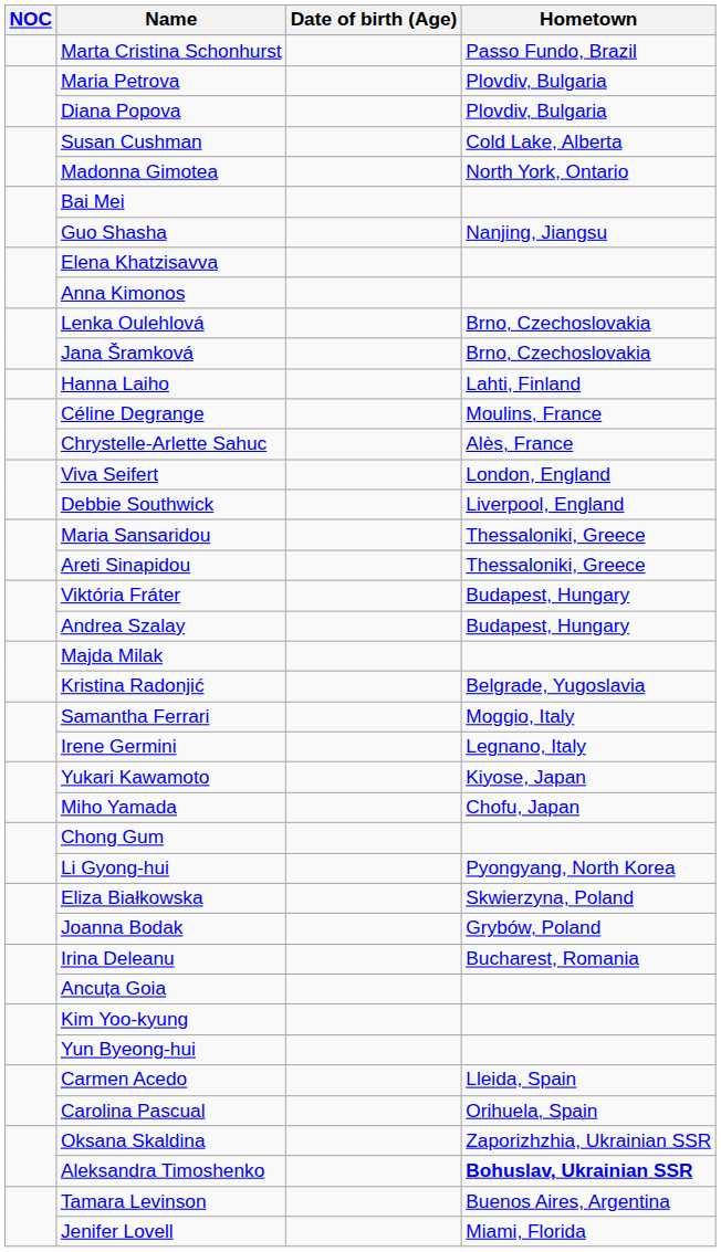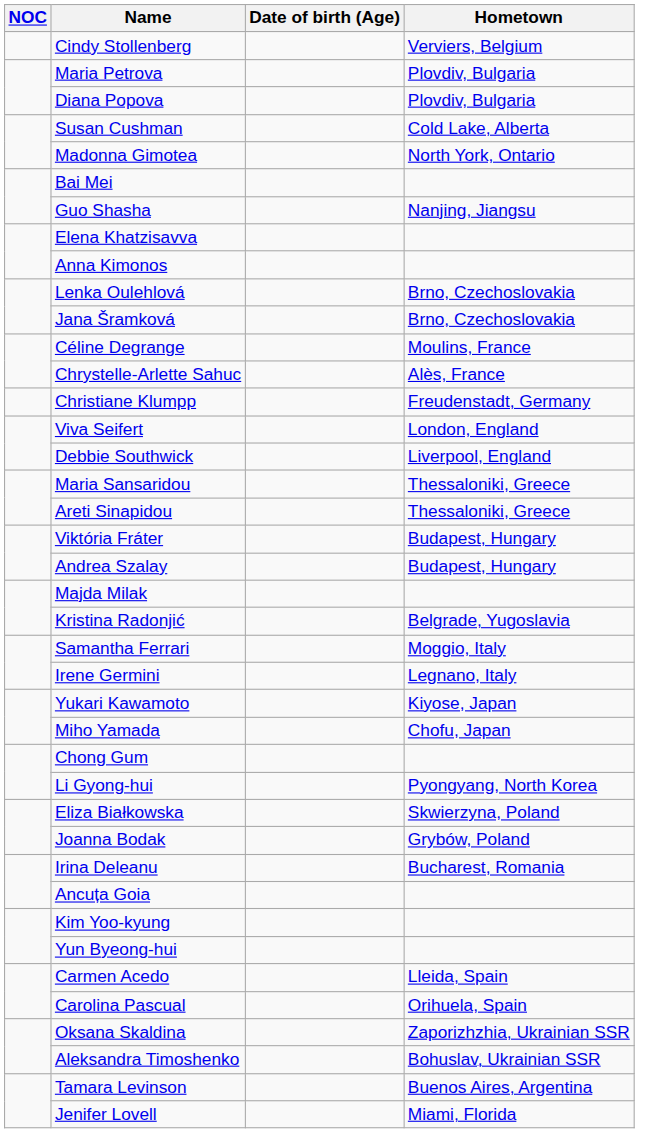 <table class="wikitable sortable">
 <tr>
 <th><a href='#'>NOC</a></th>
 <th>Name</th>
 <th>Date of birth (Age)</th>
 <th>Hometown</th>
 </tr>
 <tr>
 <td></td>
-<td><a href='#'>Marta Cristina Schonhurst</a></td>
+<td><a href='#'>Cindy Stollenberg</a></td>
 <td></td>
-<td><a href='#'>Passo Fundo, Brazil</a></td>
+<td><a href='#'>Verviers, Belgium</a></td>
 </tr>
 <tr>
 <td rowspan="2"></td>
 <td><a href='#'>Maria Petrova</a></td>
 <td></td>
 <td><a href='#'>Plovdiv, Bulgaria</a></td>
 </tr>
 <tr>
 <td><a href='#'>Diana Popova</a></td>
 <td></td>
 <td><a href='#'>Plovdiv, Bulgaria</a></td>
 </tr>
 <tr>
 <td rowspan="2"></td>
 <td><a href='#'>Susan Cushman</a></td>
 <td></td>
 <td><a href='#'>Cold Lake, Alberta</a></td>
 </tr>
 <tr>
 <td><a href='#'>Madonna Gimotea</a></td>
 <td></td>
 <td><a href='#'>North York, Ontario</a></td>
 </tr>
 <tr>
 <td rowspan="2"></td>
 <td><a href='#'>Bai Mei</a></td>
 <td></td>
 <td></td>
 </tr>
 <tr>
 <td><a href='#'>Guo Shasha</a></td>
 <td></td>
 <td><a href='#'>Nanjing, Jiangsu</a></td>
 </tr>
 <tr>
 <td rowspan="2"></td>
 <td><a href='#'>Elena Khatzisavva</a></td>
 <td></td>
 <td></td>
 </tr>
 <tr>
 <td><a href='#'>Anna Kimonos</a></td>
 <td></td>
 <td></td>
 </tr>
 <tr>
 <td rowspan="2"></td>
 <td><a href='#'>Lenka Oulehlová</a></td>
 <td></td>
 <td><a href='#'>Brno, Czechoslovakia</a></td>
 </tr>
 <tr>
 <td><a href='#'>Jana Šramková</a></td>
 <td></td>
 <td><a href='#'>Brno, Czechoslovakia</a></td>
 </tr>
 <tr>
-<td></td>
-<td><a href='#'>Hanna Laiho</a></td>
-<td></td>
-<td><a href='#'>Lahti, Finland</a></td>
-</tr>
-<tr>
 <td rowspan="2"></td>
 <td><a href='#'>Céline Degrange</a></td>
 <td></td>
 <td><a href='#'>Moulins, France</a></td>
 </tr>
 <tr>
 <td><a href='#'>Chrystelle-Arlette Sahuc</a></td>
 <td></td>
 <td><a href='#'>Alès, France</a></td>
+</tr>
+<tr>
+<td></td>
+<td><a href='#'>Christiane Klumpp</a></td>
+<td></td>
+<td><a href='#'>Freudenstadt, Germany</a></td>
 </tr>
 <tr>
 <td rowspan="2"></td>
 <td><a href='#'>Viva Seifert</a></td>
 <td></td>
 <td><a href='#'>London, England</a></td>
 </tr>
 <tr>
 <td><a href='#'>Debbie Southwick</a></td>
 <td></td>
 <td><a href='#'>Liverpool, England</a></td>
 </tr>
 <tr>
 <td rowspan="2"></td>
 <td><a href='#'>Maria Sansaridou</a></td>
 <td></td>
 <td><a href='#'>Thessaloniki, Greece</a></td>
 </tr>
 <tr>
 <td><a href='#'>Areti Sinapidou</a></td>
 <td></td>
 <td><a href='#'>Thessaloniki, Greece</a></td>
 </tr>
 <tr>
 <td rowspan="2"></td>
 <td><a href='#'>Viktória Fráter</a></td>
 <td></td>
 <td><a href='#'>Budapest, Hungary</a></td>
 </tr>
 <tr>
 <td><a href='#'>Andrea Szalay</a></td>
 <td></td>
 <td><a href='#'>Budapest, Hungary</a></td>
 </tr>
 <tr>
 <td rowspan="2"></td>
 <td><a href='#'>Majda Milak</a></td>
 <td></td>
 <td></td>
 </tr>
 <tr>
 <td><a href='#'>Kristina Radonjić</a></td>
 <td></td>
 <td><a href='#'>Belgrade, Yugoslavia</a></td>
 </tr>
 <tr>
 <td rowspan="2"></td>
 <td><a href='#'>Samantha Ferrari</a></td>
 <td></td>
 <td><a href='#'>Moggio, Italy</a></td>
 </tr>
 <tr>
 <td><a href='#'>Irene Germini</a></td>
 <td></td>
 <td><a href='#'>Legnano, Italy</a></td>
 </tr>
 <tr>
 <td rowspan="2"></td>
 <td><a href='#'>Yukari Kawamoto</a></td>
 <td></td>
 <td><a href='#'>Kiyose, Japan</a></td>
 </tr>
 <tr>
 <td><a href='#'>Miho Yamada</a></td>
 <td></td>
 <td><a href='#'>Chofu, Japan</a></td>
 </tr>
 <tr>
 <td rowspan="2"></td>
 <td><a href='#'>Chong Gum</a></td>
 <td></td>
 <td></td>
 </tr>
 <tr>
 <td><a href='#'>Li Gyong-hui</a></td>
 <td></td>
 <td><a href='#'>Pyongyang, North Korea</a></td>
 </tr>
 <tr>
 <td rowspan="2"></td>
 <td><a href='#'>Eliza Białkowska</a></td>
 <td></td>
 <td><a href='#'>Skwierzyna, Poland</a></td>
 </tr>
 <tr>
 <td><a href='#'>Joanna Bodak</a></td>
 <td></td>
 <td><a href='#'>Grybów, Poland</a></td>
 </tr>
 <tr>
 <td rowspan="2"></td>
 <td><a href='#'>Irina Deleanu</a></td>
 <td></td>
 <td><a href='#'>Bucharest, Romania</a></td>
 </tr>
 <tr>
 <td><a href='#'>Ancuța Goia</a></td>
 <td></td>
 <td></td>
 </tr>
 <tr>
 <td rowspan="2"></td>
 <td><a href='#'>Kim Yoo-kyung</a></td>
 <td></td>
 <td></td>
 </tr>
 <tr>
 <td><a href='#'>Yun Byeong-hui</a></td>
 <td></td>
 <td></td>
 </tr>
 <tr>
 <td rowspan="2"></td>
 <td><a href='#'>Carmen Acedo</a></td>
 <td></td>
 <td><a href='#'>Lleida, Spain</a></td>
 </tr>
 <tr>
 <td><a href='#'>Carolina Pascual</a></td>
 <td></td>
 <td><a href='#'>Orihuela, Spain</a></td>
 </tr>
 <tr>
 <td rowspan="2"></td>
 <td><a href='#'>Oksana Skaldina</a></td>
 <td></td>
 <td><a href='#'>Zaporizhzhia, Ukrainian SSR</a></td>
 </tr>
 <tr>
 <td><a href='#'>Aleksandra Timoshenko</a></td>
 <td></td>
-<td><strong><a href='#'>Bohuslav, Ukrainian SSR</a></strong></td>
+<td><a href='#'>Bohuslav, Ukrainian SSR</a></td>
 </tr>
 <tr>
 <td rowspan="2"></td>
 <td><a href='#'>Tamara Levinson</a></td>
 <td></td>
 <td><a href='#'>Buenos Aires, Argentina</a></td>
 </tr>
 <tr>
 <td><a href='#'>Jenifer Lovell</a></td>
 <td></td>
 <td><a href='#'>Miami, Florida</a></td>
 </tr>
 </table>
